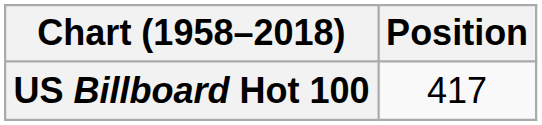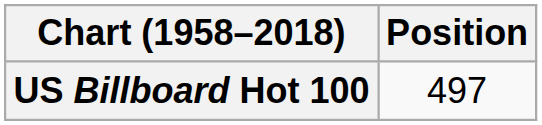 <table class="wikitable plainrowheaders" style="text-align:center">
 <tr>
 <th scope="col">Chart (1958–2018)</th>
 <th scope="col">Position</th>
 </tr>
 <tr>
 <th scope="row">US <em>Billboard</em> Hot 100</th>
-<td>417</td>
+<td>497</td>
 </tr>
 </table>
